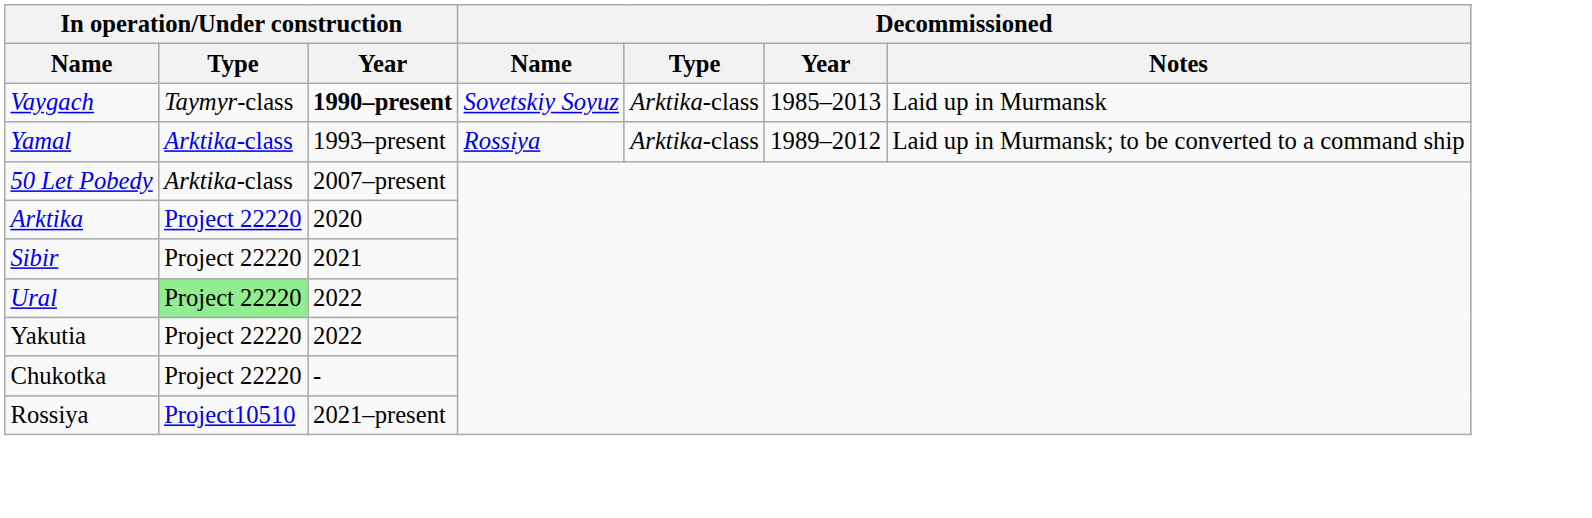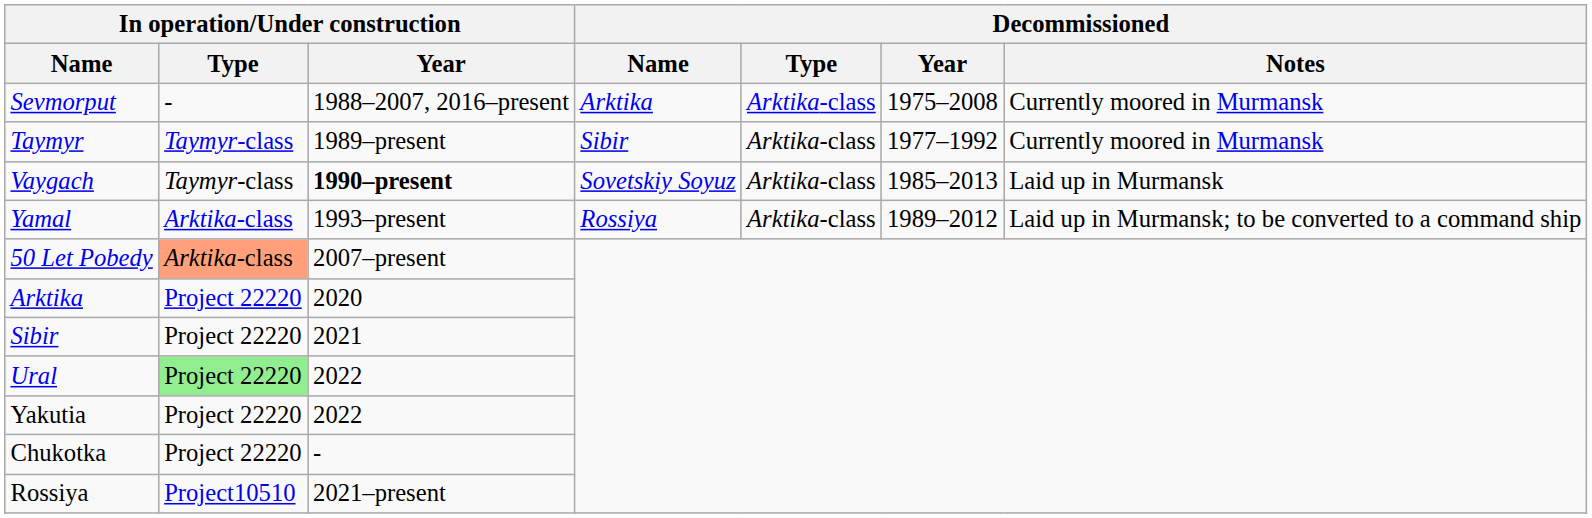 <table class="wikitable">
 <tr>
 <th colspan="3">In operation/Under construction</th>
 <th colspan="4">Decommissioned</th>
 </tr>
 <tr>
 <th>Name</th>
 <th>Type</th>
 <th>Year</th>
 <th>Name</th>
 <th>Type</th>
 <th>Year</th>
 <th>Notes</th>
+</tr>
+<tr>
+<td><em><a href='#'>Sevmorput</a></em></td>
+<td>-</td>
+<td>1988–2007, 2016–present</td>
+<td><em><a href='#'>Arktika</a></em></td>
+<td><a href='#'><em>Arktika</em>-class</a></td>
+<td>1975–2008</td>
+<td>Currently moored in <a href='#'>Murmansk</a></td>
+</tr>
+<tr>
+<td><a href='#'><em>Taymyr</em></a></td>
+<td><a href='#'><em>Taymyr</em>-class</a></td>
+<td>1989–present</td>
+<td><a href='#'><em>Sibir</em></a></td>
+<td><em>Arktika</em>-class</td>
+<td>1977–1992</td>
+<td>Currently moored in <a href='#'>Murmansk</a></td>
 </tr>
 <tr>
 <td><a href='#'><em>Vaygach</em></a></td>
 <td><em>Taymyr</em>-class</td>
 <td><strong>1990–present</strong></td>
 <td><a href='#'><em>Sovetskiy Soyuz</em></a></td>
 <td><em>Arktika</em>-class</td>
 <td>1985–2013</td>
 <td>Laid up in Murmansk</td>
 </tr>
 <tr>
 <td><a href='#'><em>Yamal</em></a></td>
 <td><a href='#'><em>Arktika</em>-class</a></td>
 <td>1993–present</td>
 <td><a href='#'><em>Rossiya</em></a></td>
 <td><em>Arktika</em>-class</td>
 <td>1989–2012</td>
 <td>Laid up in Murmansk; to be converted to a command ship</td>
 </tr>
 <tr>
 <td><em><a href='#'>50 Let Pobedy</a></em></td>
-<td><em>Arktika</em>-class</td>
+<td style="background: lightsalmon;"><em>Arktika</em>-class</td>
 <td>2007–present</td>
 <td colspan="4" rowspan="7"></td>
 </tr>
 <tr>
 <td><em><a href='#'>Arktika</a></em></td>
 <td><a href='#'>Project 22220</a></td>
 <td>2020</td>
 </tr>
 <tr>
 <td><em><a href='#'>Sibir</a></em></td>
 <td>Project 22220</td>
 <td>2021</td>
 </tr>
 <tr>
 <td><em><a href='#'>Ural</a></em></td>
 <td style="background: lightgreen;">Project 22220</td>
 <td>2022</td>
 </tr>
 <tr>
 <td>Yakutia</td>
 <td>Project 22220</td>
 <td>2022</td>
 </tr>
 <tr>
 <td>Chukotka</td>
 <td>Project 22220</td>
 <td>-</td>
 </tr>
 <tr>
 <td>Rossiya</td>
 <td><a href='#'>Project10510</a></td>
 <td>2021–present</td>
 </tr>
 </table>
